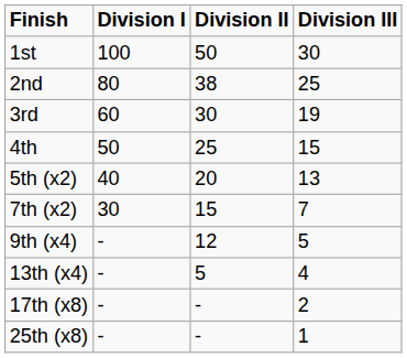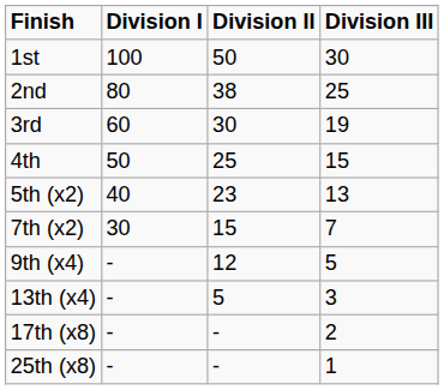 <table class="wikitable">
 <tr>
 <td><strong>Finish</strong></td>
 <td><strong>Division I</strong></td>
 <td><strong>Division II</strong></td>
 <td><strong>Division III</strong></td>
 </tr>
 <tr>
 <td>1st</td>
 <td>100</td>
 <td>50</td>
 <td>30</td>
 </tr>
 <tr>
 <td>2nd</td>
 <td>80</td>
 <td>38</td>
 <td>25</td>
 </tr>
 <tr>
 <td>3rd</td>
 <td>60</td>
 <td>30</td>
 <td>19</td>
 </tr>
 <tr>
 <td>4th</td>
 <td>50</td>
 <td>25</td>
 <td>15</td>
 </tr>
 <tr>
 <td>5th (x2)</td>
 <td>40</td>
-<td>20</td>
+<td>23</td>
 <td>13</td>
 </tr>
 <tr>
 <td>7th (x2)</td>
 <td>30</td>
 <td>15</td>
 <td>7</td>
 </tr>
 <tr>
 <td>9th (x4)</td>
 <td>-</td>
 <td>12</td>
 <td>5</td>
 </tr>
 <tr>
 <td>13th (x4)</td>
 <td>-</td>
 <td>5</td>
-<td>4</td>
+<td>3</td>
 </tr>
 <tr>
 <td>17th (x8)</td>
 <td>-</td>
 <td>-</td>
 <td>2</td>
 </tr>
 <tr>
 <td>25th (x8)</td>
 <td>-</td>
 <td>-</td>
 <td>1</td>
 </tr>
 </table>
